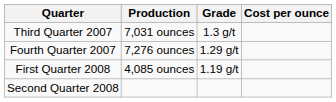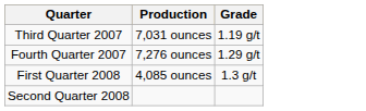 <table class="wikitable">
 <tr style="text-align:center; background:#daa520;">
 <th>Quarter</th>
 <th>Production</th>
 <th>Grade</th>
-<th>Cost per ounce</th>
 </tr>
 <tr style="text-align:center;">
 <td>Third Quarter 2007</td>
 <td>7,031 ounces</td>
-<td>1.3 g/t</td>
-<td></td>
+<td>1.19 g/t</td>
 </tr>
 <tr style="text-align:center;">
 <td>Fourth Quarter 2007</td>
 <td>7,276 ounces</td>
 <td>1.29 g/t</td>
-<td></td>
 </tr>
 <tr style="text-align:center;">
 <td>First Quarter 2008</td>
 <td>4,085 ounces</td>
-<td>1.19 g/t</td>
-<td></td>
+<td>1.3 g/t</td>
 </tr>
 <tr style="text-align:center;">
 <td>Second Quarter 2008</td>
 <td></td>
 <td></td>
-<td></td>
 </tr>
 </table>
